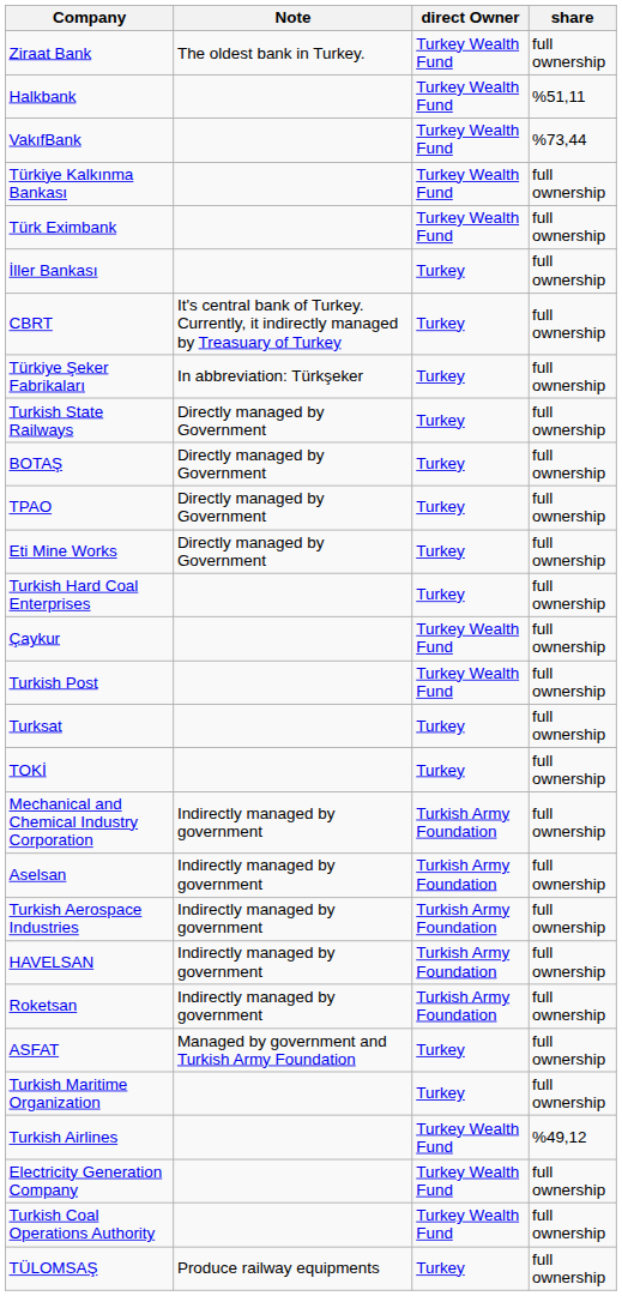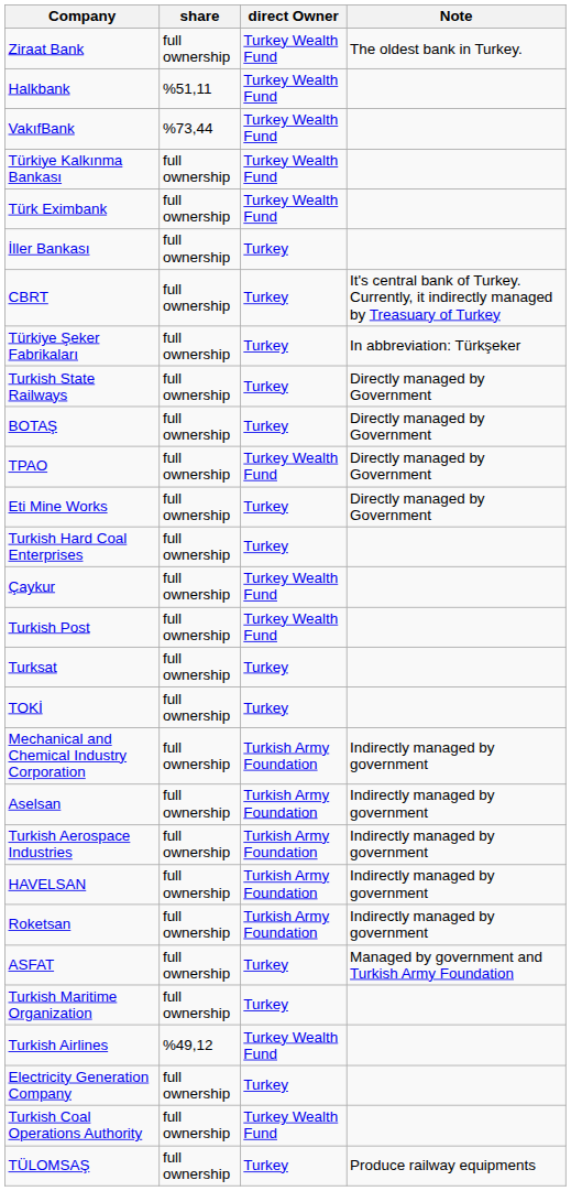 <table class="wikitable">
 <tr>
 <th>Company</th>
+<th>share</th>
+<th>direct Owner</th>
 <th>Note</th>
-<th>direct Owner</th>
-<th>share</th>
 </tr>
 <tr>
 <td><a href='#'>Ziraat Bank</a></td>
+<td>full ownership</td>
+<td><a href='#'>Turkey Wealth Fund</a></td>
 <td>The oldest bank in Turkey.</td>
-<td><a href='#'>Turkey Wealth Fund</a></td>
-<td>full ownership</td>
 </tr>
 <tr>
 <td><a href='#'>Halkbank</a></td>
+<td>%51,11</td>
+<td><a href='#'>Turkey Wealth Fund</a></td>
 <td></td>
-<td><a href='#'>Turkey Wealth Fund</a></td>
-<td>%51,11</td>
 </tr>
 <tr>
 <td><a href='#'>VakıfBank</a></td>
+<td>%73,44</td>
+<td><a href='#'>Turkey Wealth Fund</a></td>
 <td></td>
-<td><a href='#'>Turkey Wealth Fund</a></td>
-<td>%73,44</td>
 </tr>
 <tr>
 <td><a href='#'>Türkiye Kalkınma Bankası</a></td>
+<td>full ownership</td>
+<td><a href='#'>Turkey Wealth Fund</a></td>
 <td></td>
-<td><a href='#'>Turkey Wealth Fund</a></td>
-<td>full ownership</td>
 </tr>
 <tr>
 <td><a href='#'>Türk Eximbank</a></td>
+<td>full ownership</td>
+<td><a href='#'>Turkey Wealth Fund</a></td>
 <td></td>
-<td><a href='#'>Turkey Wealth Fund</a></td>
-<td>full ownership</td>
 </tr>
 <tr>
 <td><a href='#'>İller Bankası</a></td>
+<td>full ownership</td>
+<td><a href='#'>Turkey</a></td>
 <td></td>
-<td><a href='#'>Turkey</a></td>
-<td>full ownership</td>
 </tr>
 <tr>
 <td><a href='#'>CBRT</a></td>
+<td>full ownership</td>
+<td><a href='#'>Turkey</a></td>
 <td>It's central bank of Turkey. Currently, it indirectly managed by <a href='#'>Treasuary of Turkey</a></td>
-<td><a href='#'>Turkey</a></td>
-<td>full ownership</td>
 </tr>
 <tr>
 <td><a href='#'>Türkiye Şeker Fabrikaları</a></td>
+<td>full ownership</td>
+<td><a href='#'>Turkey</a></td>
 <td>In abbreviation: Türkşeker</td>
-<td><a href='#'>Turkey</a></td>
-<td>full ownership</td>
 </tr>
 <tr>
 <td><a href='#'>Turkish State Railways</a></td>
+<td>full ownership</td>
+<td><a href='#'>Turkey</a></td>
 <td>Directly managed by Government</td>
-<td><a href='#'>Turkey</a></td>
-<td>full ownership</td>
 </tr>
 <tr>
 <td><a href='#'>BOTAŞ</a></td>
+<td>full ownership</td>
+<td><a href='#'>Turkey</a></td>
 <td>Directly managed by Government</td>
-<td><a href='#'>Turkey</a></td>
-<td>full ownership</td>
 </tr>
 <tr>
 <td><a href='#'>TPAO</a></td>
+<td>full ownership</td>
+<td><a href='#'>Turkey Wealth Fund</a></td>
 <td>Directly managed by Government</td>
-<td><a href='#'>Turkey</a></td>
-<td>full ownership</td>
 </tr>
 <tr>
 <td><a href='#'>Eti Mine Works</a></td>
+<td>full ownership</td>
+<td><a href='#'>Turkey</a></td>
 <td>Directly managed by Government</td>
-<td><a href='#'>Turkey</a></td>
-<td>full ownership</td>
 </tr>
 <tr>
 <td><a href='#'>Turkish Hard Coal Enterprises</a></td>
+<td>full ownership</td>
+<td><a href='#'>Turkey</a></td>
 <td></td>
-<td><a href='#'>Turkey</a></td>
-<td>full ownership</td>
 </tr>
 <tr>
 <td><a href='#'>Çaykur</a></td>
+<td>full ownership</td>
+<td><a href='#'>Turkey Wealth Fund</a></td>
 <td></td>
-<td><a href='#'>Turkey Wealth Fund</a></td>
-<td>full ownership</td>
 </tr>
 <tr>
 <td><a href='#'>Turkish Post</a></td>
+<td>full ownership</td>
+<td><a href='#'>Turkey Wealth Fund</a></td>
 <td></td>
-<td><a href='#'>Turkey Wealth Fund</a></td>
-<td>full ownership</td>
 </tr>
 <tr>
 <td><a href='#'>Turksat</a></td>
+<td>full ownership</td>
+<td><a href='#'>Turkey</a></td>
 <td></td>
-<td><a href='#'>Turkey</a></td>
-<td>full ownership</td>
 </tr>
 <tr>
 <td><a href='#'>TOKİ</a></td>
+<td>full ownership</td>
+<td><a href='#'>Turkey</a></td>
 <td></td>
-<td><a href='#'>Turkey</a></td>
-<td>full ownership</td>
 </tr>
 <tr>
 <td><a href='#'>Mechanical and Chemical Industry Corporation</a></td>
+<td>full ownership</td>
+<td><a href='#'>Turkish Army Foundation</a></td>
 <td>Indirectly managed by government</td>
-<td><a href='#'>Turkish Army Foundation</a></td>
-<td>full ownership</td>
 </tr>
 <tr>
 <td><a href='#'>Aselsan</a></td>
+<td>full ownership</td>
+<td><a href='#'>Turkish Army Foundation</a></td>
 <td>Indirectly managed by government</td>
-<td><a href='#'>Turkish Army Foundation</a></td>
-<td>full ownership</td>
 </tr>
 <tr>
 <td><a href='#'>Turkish Aerospace Industries</a></td>
+<td>full ownership</td>
+<td><a href='#'>Turkish Army Foundation</a></td>
 <td>Indirectly managed by government</td>
-<td><a href='#'>Turkish Army Foundation</a></td>
-<td>full ownership</td>
 </tr>
 <tr>
 <td><a href='#'>HAVELSAN</a></td>
+<td>full ownership</td>
+<td><a href='#'>Turkish Army Foundation</a></td>
 <td>Indirectly managed by government</td>
-<td><a href='#'>Turkish Army Foundation</a></td>
-<td>full ownership</td>
 </tr>
 <tr>
 <td><a href='#'>Roketsan</a></td>
+<td>full ownership</td>
+<td><a href='#'>Turkish Army Foundation</a></td>
 <td>Indirectly managed by government</td>
-<td><a href='#'>Turkish Army Foundation</a></td>
-<td>full ownership</td>
 </tr>
 <tr>
 <td><a href='#'>ASFAT</a></td>
+<td>full ownership</td>
+<td><a href='#'>Turkey</a></td>
 <td>Managed by government and <a href='#'>Turkish Army Foundation</a></td>
-<td><a href='#'>Turkey</a></td>
-<td>full ownership</td>
 </tr>
 <tr>
 <td><a href='#'>Turkish Maritime Organization</a></td>
+<td>full ownership</td>
+<td><a href='#'>Turkey</a></td>
 <td></td>
-<td><a href='#'>Turkey</a></td>
-<td>full ownership</td>
 </tr>
 <tr>
 <td><a href='#'>Turkish Airlines</a></td>
+<td>%49,12</td>
+<td><a href='#'>Turkey Wealth Fund</a></td>
 <td></td>
-<td><a href='#'>Turkey Wealth Fund</a></td>
-<td>%49,12</td>
 </tr>
 <tr>
 <td><a href='#'>Electricity Generation Company</a></td>
+<td>full ownership</td>
+<td><a href='#'>Turkey</a></td>
 <td></td>
-<td><a href='#'>Turkey Wealth Fund</a></td>
-<td>full ownership</td>
 </tr>
 <tr>
 <td><a href='#'>Turkish Coal Operations Authority</a></td>
+<td>full ownership</td>
+<td><a href='#'>Turkey Wealth Fund</a></td>
 <td></td>
-<td><a href='#'>Turkey Wealth Fund</a></td>
-<td>full ownership</td>
 </tr>
 <tr>
 <td><a href='#'>TÜLOMSAŞ</a></td>
+<td>full ownership</td>
+<td><a href='#'>Turkey</a></td>
 <td>Produce railway equipments</td>
-<td><a href='#'>Turkey</a></td>
-<td>full ownership</td>
 </tr>
 </table>
